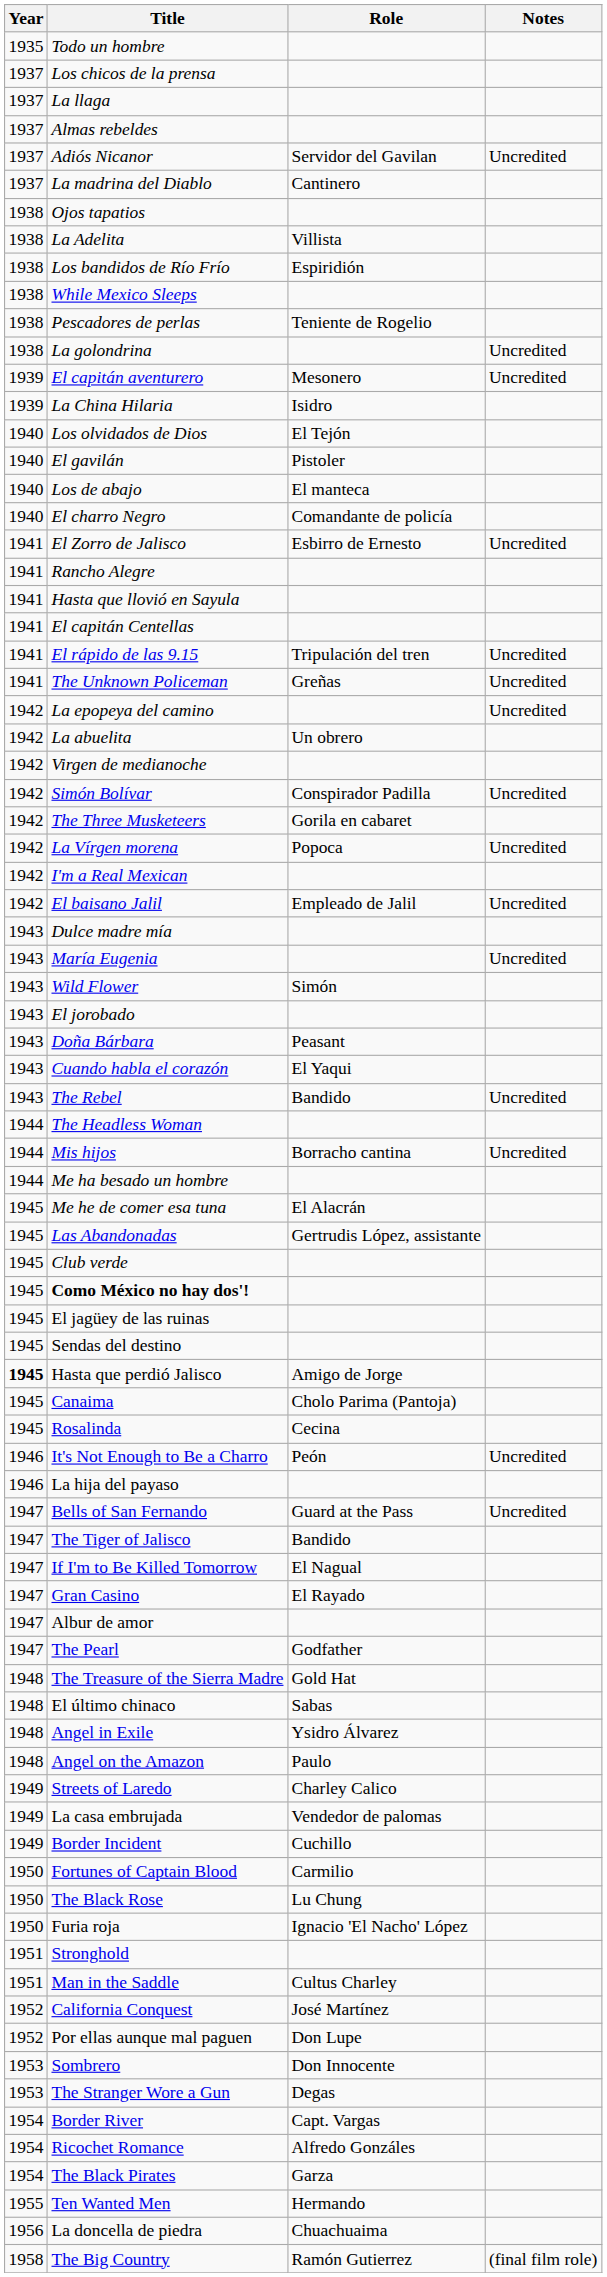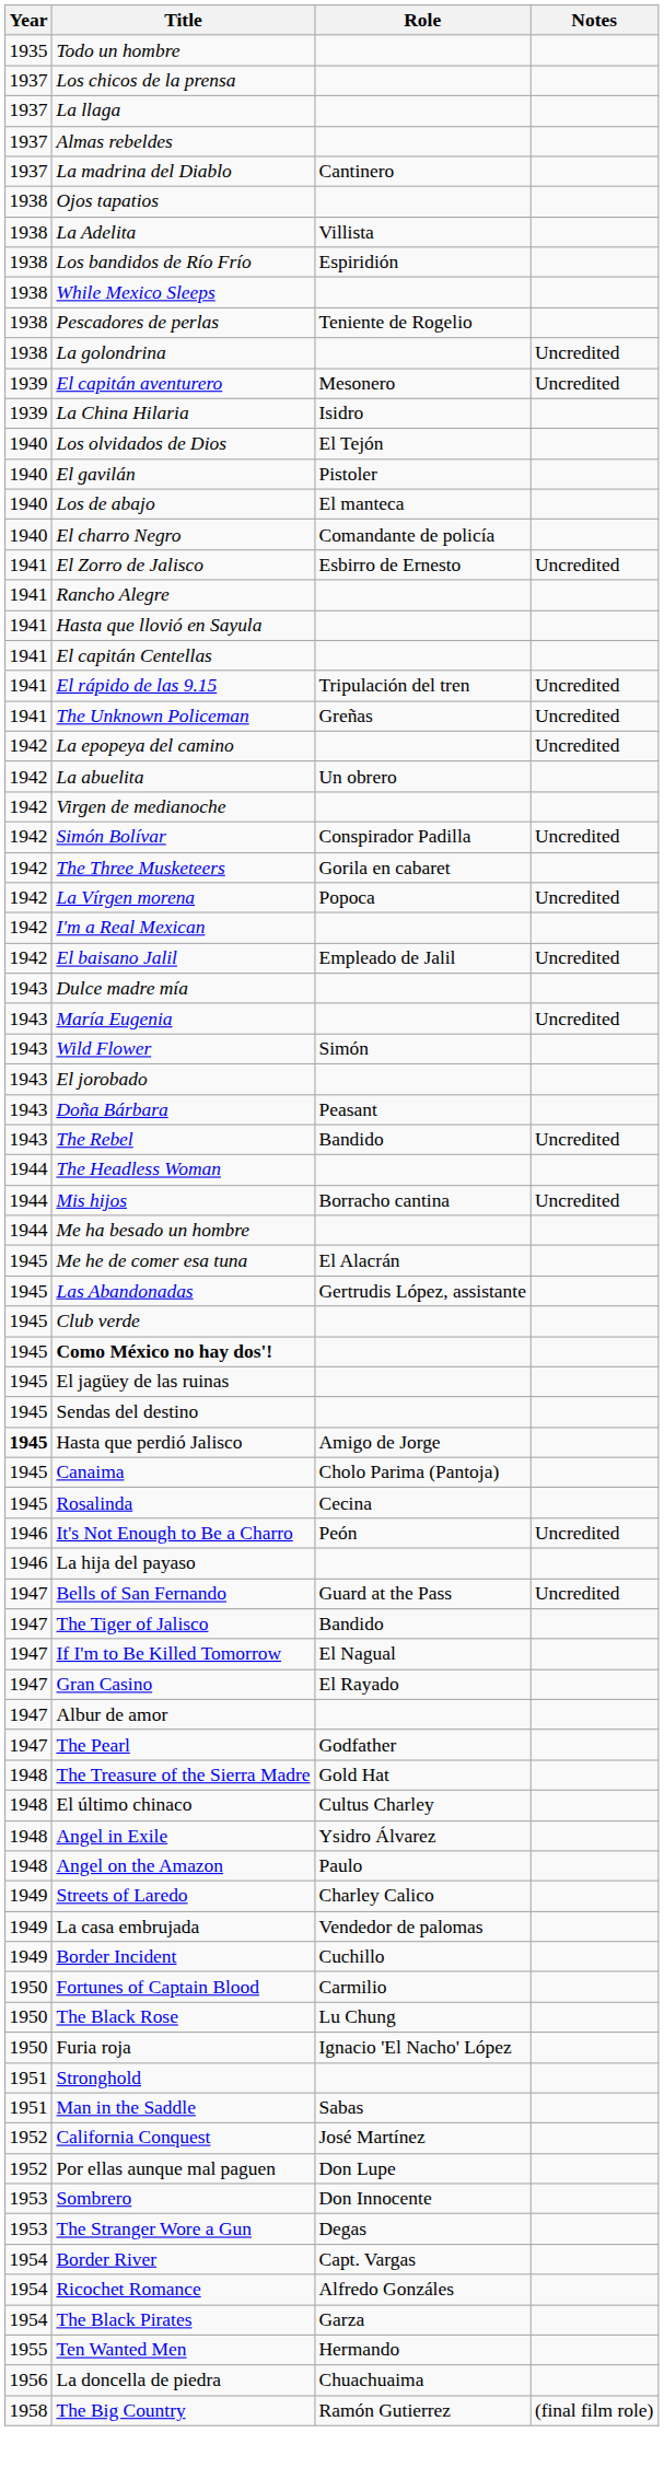 <table class="wikitable">
 <tr>
 <th>Year</th>
 <th>Title</th>
 <th>Role</th>
 <th>Notes</th>
 </tr>
 <tr>
 <td>1935</td>
 <td><em>Todo un hombre</em></td>
 <td></td>
 <td></td>
 </tr>
 <tr>
 <td>1937</td>
 <td><em>Los chicos de la prensa</em></td>
 <td></td>
 <td></td>
 </tr>
 <tr>
 <td>1937</td>
 <td><em>La llaga</em></td>
 <td></td>
 <td></td>
 </tr>
 <tr>
 <td>1937</td>
 <td><em>Almas rebeldes</em></td>
 <td></td>
 <td></td>
-</tr>
-<tr>
-<td>1937</td>
-<td><em>Adiós Nicanor</em></td>
-<td>Servidor del Gavilan</td>
-<td>Uncredited</td>
 </tr>
 <tr>
 <td>1937</td>
 <td><em>La madrina del Diablo</em></td>
 <td>Cantinero</td>
 <td></td>
 </tr>
 <tr>
 <td>1938</td>
 <td><em>Ojos tapatios</em></td>
 <td></td>
 <td></td>
 </tr>
 <tr>
 <td>1938</td>
 <td><em>La Adelita</em></td>
 <td>Villista</td>
 <td></td>
 </tr>
 <tr>
 <td>1938</td>
 <td><em>Los bandidos de Río Frío</em></td>
 <td>Espiridión</td>
 <td></td>
 </tr>
 <tr>
 <td>1938</td>
 <td><em><a href='#'>While Mexico Sleeps</a></em></td>
 <td></td>
 <td></td>
 </tr>
 <tr>
 <td>1938</td>
 <td><em>Pescadores de perlas</em></td>
 <td>Teniente de Rogelio</td>
 <td></td>
 </tr>
 <tr>
 <td>1938</td>
 <td><em>La golondrina</em></td>
 <td></td>
 <td>Uncredited</td>
 </tr>
 <tr>
 <td>1939</td>
 <td><em><a href='#'>El capitán aventurero</a></em></td>
 <td>Mesonero</td>
 <td>Uncredited</td>
 </tr>
 <tr>
 <td>1939</td>
 <td><em>La China Hilaria</em></td>
 <td>Isidro</td>
 <td></td>
 </tr>
 <tr>
 <td>1940</td>
 <td><em>Los olvidados de Dios</em></td>
 <td>El Tejón</td>
 <td></td>
 </tr>
 <tr>
 <td>1940</td>
 <td><em>El gavilán</em></td>
 <td>Pistoler</td>
 <td></td>
 </tr>
 <tr>
 <td>1940</td>
 <td><em>Los de abajo</em></td>
 <td>El manteca</td>
 <td></td>
 </tr>
 <tr>
 <td>1940</td>
 <td><em>El charro Negro</em></td>
 <td>Comandante de policía</td>
 <td></td>
 </tr>
 <tr>
 <td>1941</td>
 <td><em>El Zorro de Jalisco</em></td>
 <td>Esbirro de Ernesto</td>
 <td>Uncredited</td>
 </tr>
 <tr>
 <td>1941</td>
 <td><em>Rancho Alegre</em></td>
 <td></td>
 <td></td>
 </tr>
 <tr>
 <td>1941</td>
 <td><em>Hasta que llovió en Sayula</em></td>
 <td></td>
 <td></td>
 </tr>
 <tr>
 <td>1941</td>
 <td><em>El capitán Centellas</em></td>
 <td></td>
 <td></td>
 </tr>
 <tr>
 <td>1941</td>
 <td><em><a href='#'>El rápido de las 9.15</a></em></td>
 <td>Tripulación del tren</td>
 <td>Uncredited</td>
 </tr>
 <tr>
 <td>1941</td>
 <td><em><a href='#'>The Unknown Policeman</a></em></td>
 <td>Greñas</td>
 <td>Uncredited</td>
 </tr>
 <tr>
 <td>1942</td>
 <td><em>La epopeya del camino</em></td>
 <td></td>
 <td>Uncredited</td>
 </tr>
 <tr>
 <td>1942</td>
 <td><em>La abuelita</em></td>
 <td>Un obrero</td>
 <td></td>
 </tr>
 <tr>
 <td>1942</td>
 <td><em>Virgen de medianoche</em></td>
 <td></td>
 <td></td>
 </tr>
 <tr>
 <td>1942</td>
 <td><em><a href='#'>Simón Bolívar</a></em></td>
 <td>Conspirador Padilla</td>
 <td>Uncredited</td>
 </tr>
 <tr>
 <td>1942</td>
 <td><em><a href='#'>The Three Musketeers</a></em></td>
 <td>Gorila en cabaret</td>
 <td></td>
 </tr>
 <tr>
 <td>1942</td>
 <td><em><a href='#'>La Vírgen morena</a></em></td>
 <td>Popoca</td>
 <td>Uncredited</td>
 </tr>
 <tr>
 <td>1942</td>
 <td><em><a href='#'>I'm a Real Mexican</a></em></td>
 <td></td>
 <td></td>
 </tr>
 <tr>
 <td>1942</td>
 <td><em><a href='#'>El baisano Jalil</a></em></td>
 <td>Empleado de Jalil</td>
 <td>Uncredited</td>
 </tr>
 <tr>
 <td>1943</td>
 <td><em>Dulce madre mía</em></td>
 <td></td>
 <td></td>
 </tr>
 <tr>
 <td>1943</td>
 <td><em><a href='#'>María Eugenia</a></em></td>
 <td></td>
 <td>Uncredited</td>
 </tr>
 <tr>
 <td>1943</td>
 <td><em><a href='#'>Wild Flower</a></em></td>
 <td>Simón</td>
 <td></td>
 </tr>
 <tr>
 <td>1943</td>
 <td><em>El jorobado</em></td>
 <td></td>
 <td></td>
 </tr>
 <tr>
 <td>1943</td>
 <td><em><a href='#'>Doña Bárbara</a></em></td>
 <td>Peasant</td>
 <td></td>
 </tr>
 <tr>
 <td>1943</td>
-<td><em><a href='#'>Cuando habla el corazón</a></em></td>
-<td>El Yaqui</td>
-<td></td>
-</tr>
-<tr>
-<td>1943</td>
 <td><em><a href='#'>The Rebel</a></em></td>
 <td>Bandido</td>
 <td>Uncredited</td>
 </tr>
 <tr>
 <td>1944</td>
 <td><em><a href='#'>The Headless Woman</a></em></td>
 <td></td>
 <td></td>
 </tr>
 <tr>
 <td>1944</td>
 <td><em><a href='#'>Mis hijos</a></em></td>
 <td>Borracho cantina</td>
 <td>Uncredited</td>
 </tr>
 <tr>
 <td>1944</td>
 <td><em>Me ha besado un hombre</em></td>
 <td></td>
 <td></td>
 </tr>
 <tr>
 <td>1945</td>
 <td><em>Me he de comer esa tuna</em></td>
 <td>El Alacrán</td>
 <td></td>
 </tr>
 <tr>
 <td>1945</td>
 <td><em><a href='#'>Las Abandonadas</a></em></td>
 <td>Gertrudis López, assistante</td>
 <td></td>
 </tr>
 <tr>
 <td>1945</td>
 <td><em>Club verde</em></td>
 <td></td>
 <td></td>
 </tr>
 <tr>
 <td>1945</td>
 <td><strong>Como México no hay dos'!<em></td>
 <td></td>
 <td></td>
 </tr>
 <tr>
 <td>1945</td>
 <td></em>El jagüey de las ruinas<em></td>
 <td></td>
 <td></td>
 </tr>
 <tr>
 <td>1945</td>
 <td></em>Sendas del destino<em></td>
 <td></td>
 <td></td>
 </tr>
 <tr>
 <td><strong>1945</strong></td>
 <td></em>Hasta que perdió Jalisco<em></td>
 <td>Amigo de Jorge</td>
 <td></td>
 </tr>
 <tr>
 <td>1945</td>
 <td></em><a href='#'>Canaima</a><em></td>
 <td>Cholo Parima (Pantoja)</td>
 <td></td>
 </tr>
 <tr>
 <td>1945</td>
 <td></em><a href='#'>Rosalinda</a><em></td>
 <td>Cecina</td>
 <td></td>
 </tr>
 <tr>
 <td>1946</td>
 <td></em><a href='#'>It's Not Enough to Be a Charro</a><em></td>
 <td>Peón</td>
 <td>Uncredited</td>
 </tr>
 <tr>
 <td>1946</td>
 <td></em>La hija del payaso<em></td>
 <td></td>
 <td></td>
 </tr>
 <tr>
 <td>1947</td>
 <td></em><a href='#'>Bells of San Fernando</a><em></td>
 <td>Guard at the Pass</td>
 <td>Uncredited</td>
 </tr>
 <tr>
 <td>1947</td>
 <td></em><a href='#'>The Tiger of Jalisco</a><em></td>
 <td>Bandido</td>
 <td></td>
 </tr>
 <tr>
 <td>1947</td>
 <td></em><a href='#'>If I'm to Be Killed Tomorrow</a><em></td>
 <td>El Nagual</td>
 <td></td>
 </tr>
 <tr>
 <td>1947</td>
 <td></em><a href='#'>Gran Casino</a><em></td>
 <td>El Rayado</td>
 <td></td>
 </tr>
 <tr>
 <td>1947</td>
 <td></em>Albur de amor<em></td>
 <td></td>
 <td></td>
 </tr>
 <tr>
 <td>1947</td>
 <td></em><a href='#'>The Pearl</a><em></td>
 <td>Godfather</td>
 <td></td>
 </tr>
 <tr>
 <td>1948</td>
 <td></em><a href='#'>The Treasure of the Sierra Madre</a><em></td>
 <td>Gold Hat</td>
 <td></td>
 </tr>
 <tr>
 <td>1948</td>
 <td></em>El último chinaco<em></td>
-<td>Sabas</td>
+<td>Cultus Charley</td>
 <td></td>
 </tr>
 <tr>
 <td>1948</td>
 <td></em><a href='#'>Angel in Exile</a><em></td>
 <td>Ysidro Álvarez</td>
 <td></td>
 </tr>
 <tr>
 <td>1948</td>
 <td></em><a href='#'>Angel on the Amazon</a><em></td>
 <td>Paulo</td>
 <td></td>
 </tr>
 <tr>
 <td>1949</td>
 <td></em><a href='#'>Streets of Laredo</a><em></td>
 <td>Charley Calico</td>
 <td></td>
 </tr>
 <tr>
 <td>1949</td>
 <td></em>La casa embrujada<em></td>
 <td>Vendedor de palomas</td>
 <td></td>
 </tr>
 <tr>
 <td>1949</td>
 <td></em><a href='#'>Border Incident</a><em></td>
 <td>Cuchillo</td>
 <td></td>
 </tr>
 <tr>
 <td>1950</td>
 <td></em><a href='#'>Fortunes of Captain Blood</a><em></td>
 <td>Carmilio</td>
 <td></td>
 </tr>
 <tr>
 <td>1950</td>
 <td></em><a href='#'>The Black Rose</a><em></td>
 <td>Lu Chung</td>
 <td></td>
 </tr>
 <tr>
 <td>1950</td>
 <td></em>Furia roja<em></td>
 <td>Ignacio 'El Nacho' López</td>
 <td></td>
 </tr>
 <tr>
 <td>1951</td>
 <td></em><a href='#'>Stronghold</a><em></td>
 <td></td>
 <td></td>
 </tr>
 <tr>
 <td>1951</td>
 <td></em><a href='#'>Man in the Saddle</a><em></td>
-<td>Cultus Charley</td>
+<td>Sabas</td>
 <td></td>
 </tr>
 <tr>
 <td>1952</td>
 <td></em><a href='#'>California Conquest</a><em></td>
 <td>José Martínez</td>
 <td></td>
 </tr>
 <tr>
 <td>1952</td>
 <td></em>Por ellas aunque mal paguen<em></td>
 <td>Don Lupe</td>
 <td></td>
 </tr>
 <tr>
 <td>1953</td>
 <td></em><a href='#'>Sombrero</a><em></td>
 <td>Don Innocente</td>
 <td></td>
 </tr>
 <tr>
 <td>1953</td>
 <td></em><a href='#'>The Stranger Wore a Gun</a><em></td>
 <td>Degas</td>
 <td></td>
 </tr>
 <tr>
 <td>1954</td>
 <td></em><a href='#'>Border River</a><em></td>
 <td>Capt. Vargas</td>
 <td></td>
 </tr>
 <tr>
 <td>1954</td>
 <td></em><a href='#'>Ricochet Romance</a><em></td>
 <td>Alfredo Gonzáles</td>
 <td></td>
 </tr>
 <tr>
 <td>1954</td>
 <td></em><a href='#'>The Black Pirates</a><em></td>
 <td>Garza</td>
 <td></td>
 </tr>
 <tr>
 <td>1955</td>
 <td></em><a href='#'>Ten Wanted Men</a><em></td>
 <td>Hermando</td>
 <td></td>
 </tr>
 <tr>
 <td>1956</td>
 <td></em>La doncella de piedra<em></td>
 <td>Chuachuaima</td>
 <td></td>
 </tr>
 <tr>
 <td>1958</td>
 <td></em><a href='#'>The Big Country</a><em></td>
 <td>Ramón Gutierrez</td>
 <td>(final film role)</td>
 </tr>
 </table>
